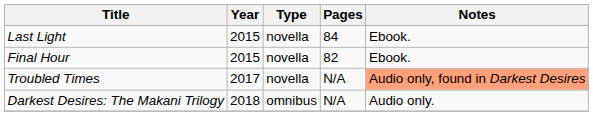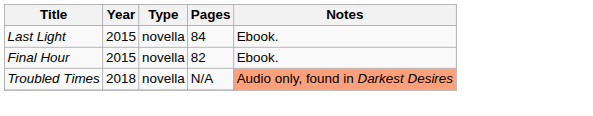 <table class="wikitable sortable">
 <tr>
 <th>Title</th>
 <th>Year</th>
 <th>Type</th>
 <th>Pages</th>
 <th>Notes</th>
 </tr>
 <tr>
 <td><em>Last Light</em></td>
 <td>2015</td>
 <td>novella</td>
 <td>84</td>
 <td>Ebook.</td>
 </tr>
 <tr>
 <td><em>Final Hour</em></td>
 <td>2015</td>
 <td>novella</td>
 <td>82</td>
 <td>Ebook.</td>
 </tr>
 <tr>
 <td><em>Troubled Times</em></td>
-<td>2017</td>
+<td>2018</td>
 <td>novella</td>
 <td>N/A</td>
 <td style="background: lightsalmon;">Audio only, found in <em>Darkest Desires</em></td>
 </tr>
 <tr>
-<td><em>Darkest Desires: The Makani Trilogy</em></td>
-<td>2018</td>
-<td>omnibus</td>
-<td>N/A</td>
-<td>Audio only.</td>
-</tr>
-<tr>
 </tr>
 </table>
